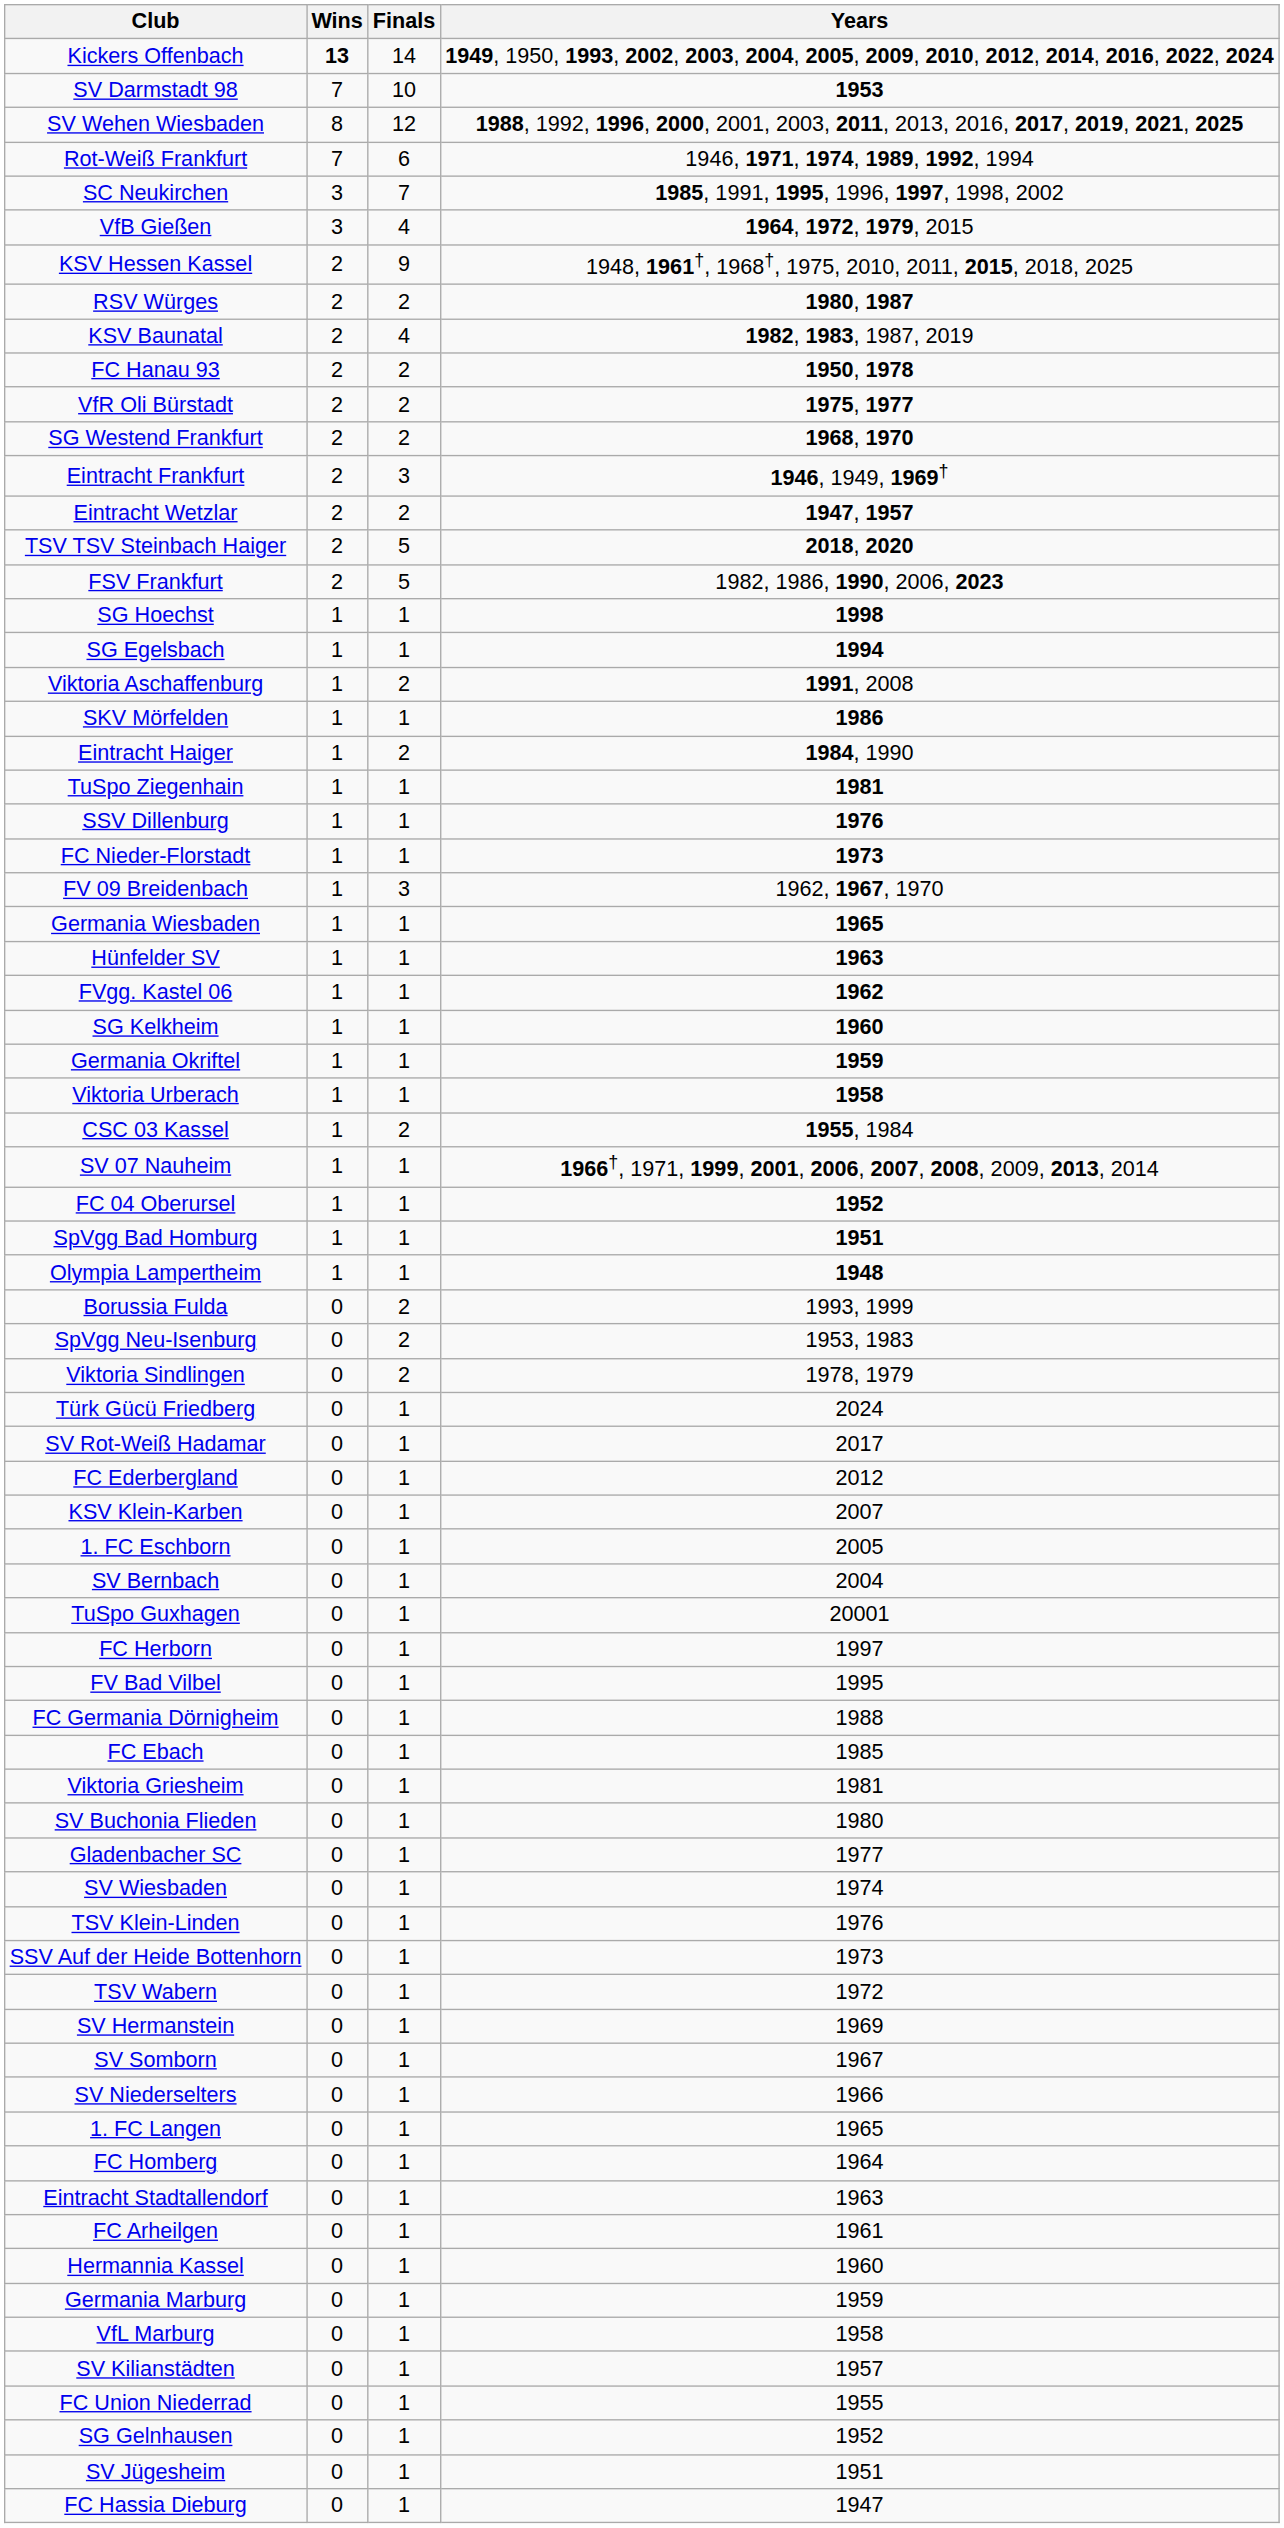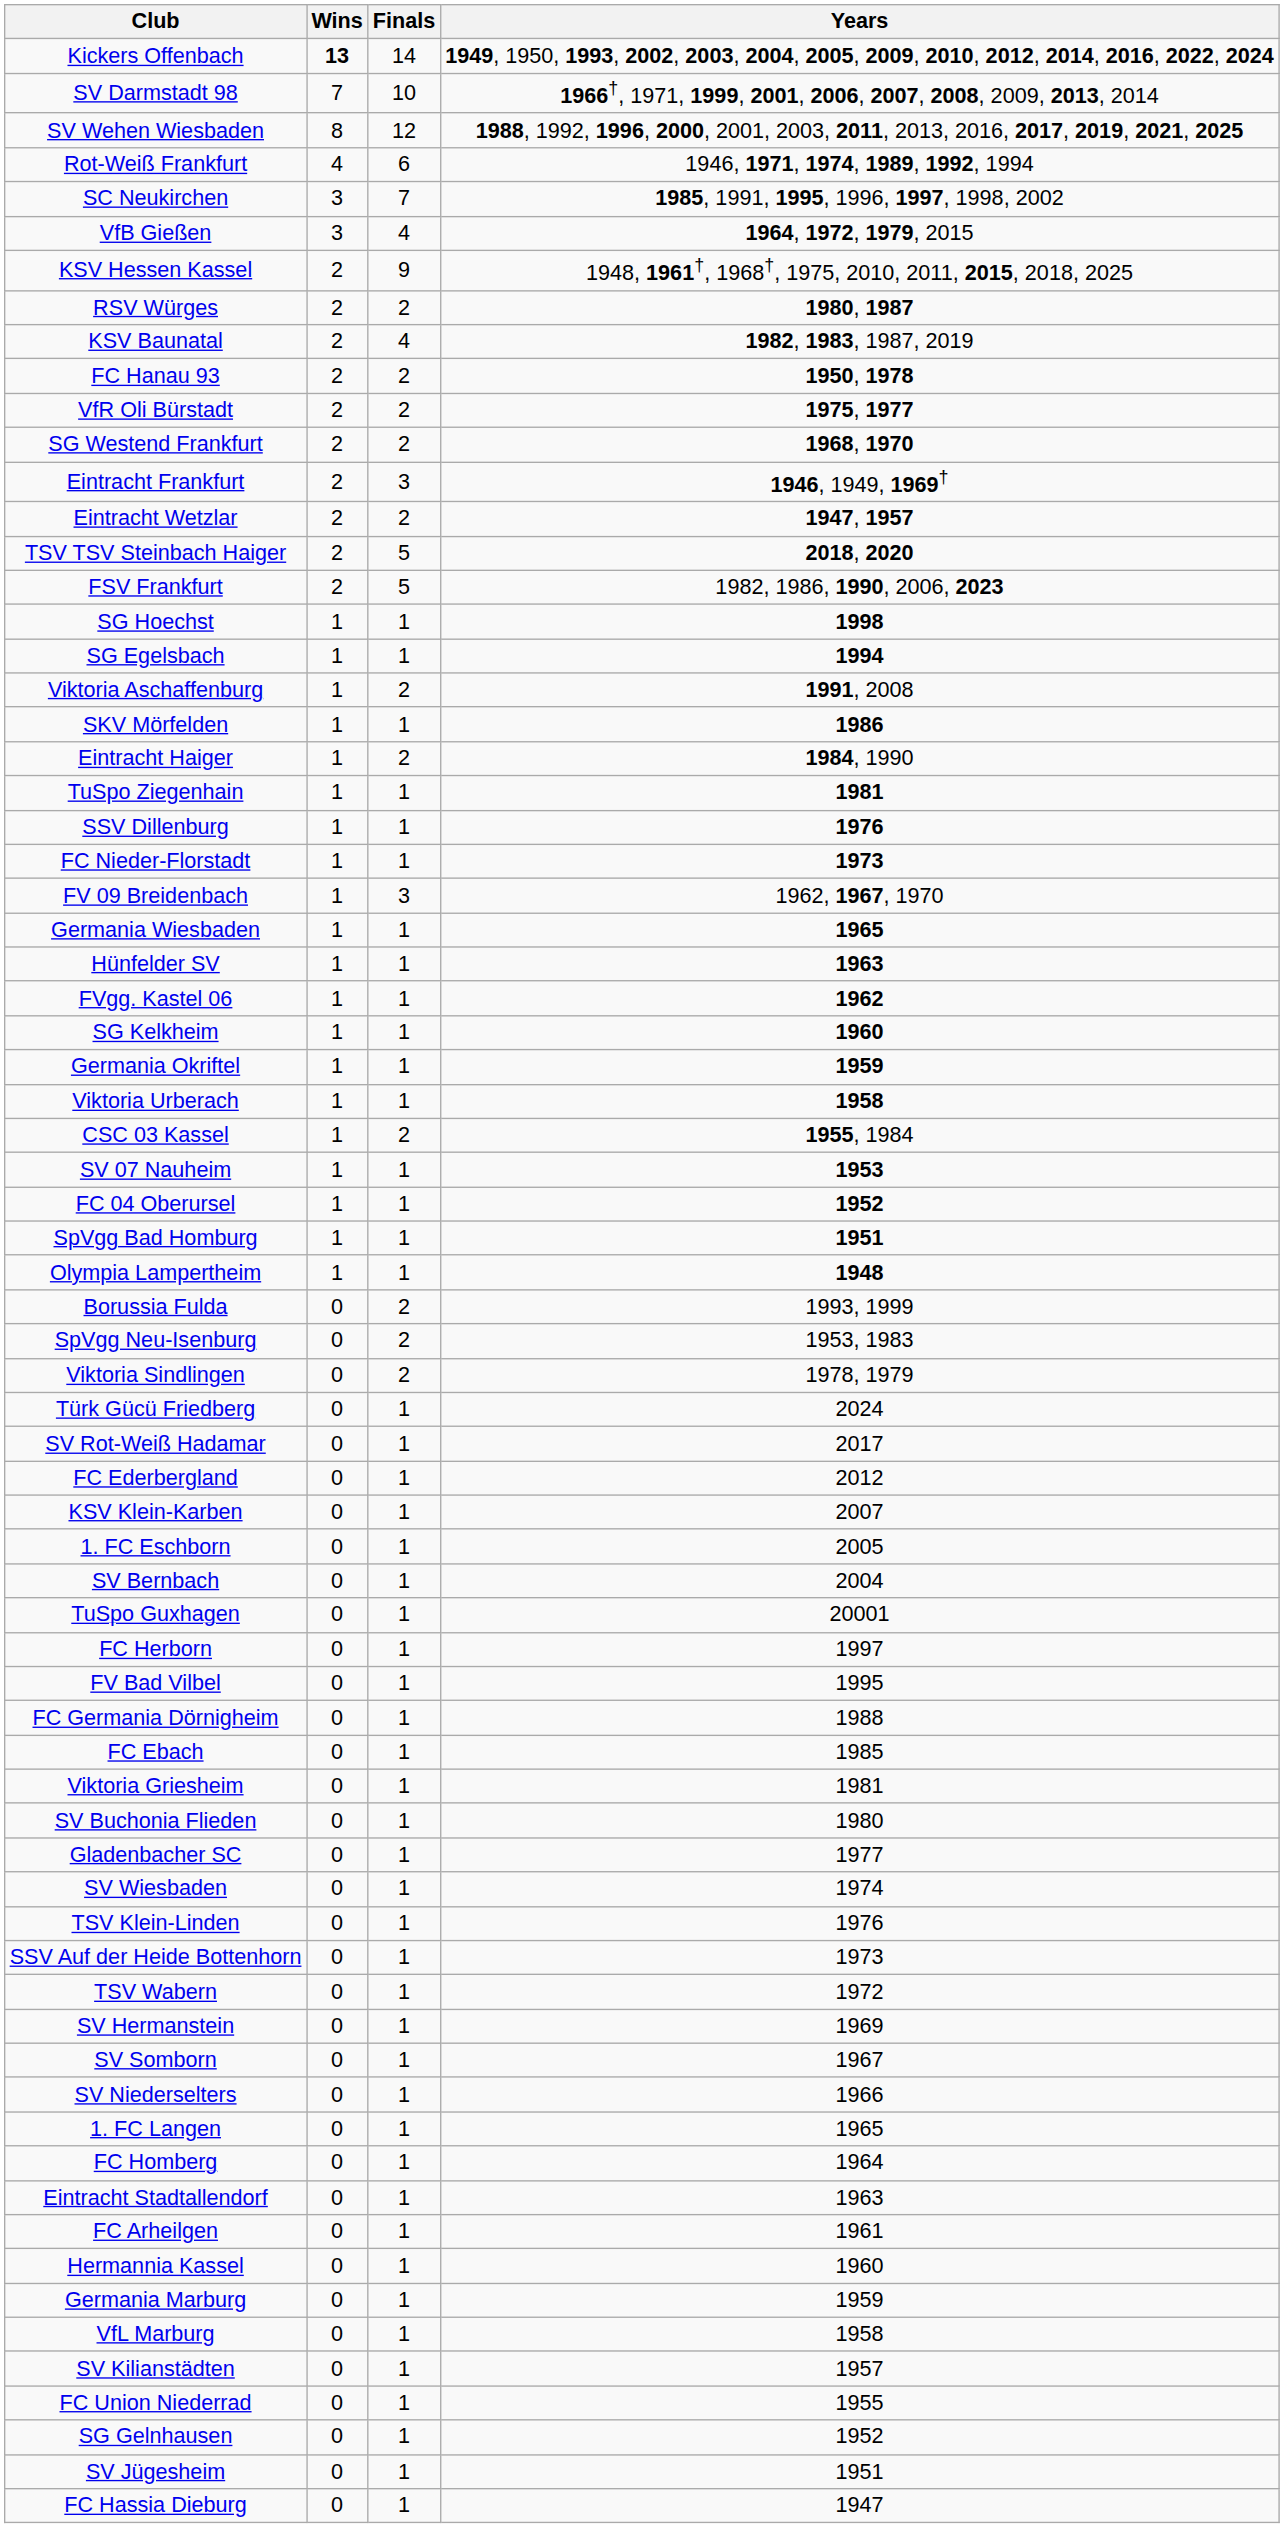 <table class="wikitable">
 <tr>
 <th>Club</th>
 <th>Wins</th>
 <th>Finals</th>
 <th>Years</th>
 </tr>
 <tr align="center">
 <td><a href='#'>Kickers Offenbach</a></td>
 <td><strong>13</strong></td>
 <td>14</td>
 <td><strong>1949</strong>, 1950, <strong>1993</strong>, <strong>2002</strong>, <strong>2003</strong>, <strong>2004</strong>, <strong>2005</strong>, <strong>2009</strong>, <strong>2010</strong>, <strong>2012</strong>, <strong>2014</strong>, <strong>2016</strong>, <strong>2022</strong>, <strong>2024</strong></td>
 </tr>
 <tr align="center">
 <td><a href='#'>SV Darmstadt 98</a></td>
 <td>7</td>
 <td>10</td>
-<td><strong>1953</strong></td>
+<td><strong>1966</strong><sup>†</sup>, 1971, <strong>1999</strong>, <strong>2001</strong>, <strong>2006</strong>, <strong>2007</strong>, <strong>2008</strong>, 2009, <strong>2013</strong>, 2014</td>
 </tr>
 <tr align="center">
 <td><a href='#'>SV Wehen Wiesbaden</a></td>
 <td>8</td>
 <td>12</td>
 <td><strong>1988</strong>, 1992, <strong>1996</strong>, <strong>2000</strong>, 2001, 2003, <strong>2011</strong>, 2013, 2016, <strong>2017</strong>, <strong>2019</strong>, <strong>2021</strong>, <strong>2025</strong></td>
 </tr>
 <tr align="center">
 <td><a href='#'>Rot-Weiß Frankfurt</a></td>
-<td>7</td>
+<td>4</td>
 <td>6</td>
 <td>1946, <strong>1971</strong>, <strong>1974</strong>, <strong>1989</strong>, <strong>1992</strong>, 1994</td>
 </tr>
 <tr align="center">
 <td><a href='#'>SC Neukirchen</a></td>
 <td>3</td>
 <td>7</td>
 <td><strong>1985</strong>, 1991, <strong>1995</strong>, 1996, <strong>1997</strong>, 1998, 2002</td>
 </tr>
 <tr align="center">
 <td><a href='#'>VfB Gießen</a></td>
 <td>3</td>
 <td>4</td>
 <td><strong>1964</strong>, <strong>1972</strong>, <strong>1979</strong>, 2015</td>
 </tr>
 <tr align="center">
 <td><a href='#'>KSV Hessen Kassel</a></td>
 <td>2</td>
 <td>9</td>
 <td>1948, <strong>1961</strong><sup>†</sup>, 1968<sup>†</sup>, 1975, 2010, 2011, <strong>2015</strong>, 2018, 2025</td>
 </tr>
 <tr align="center">
 <td><a href='#'>RSV Würges</a></td>
 <td>2</td>
 <td>2</td>
 <td><strong>1980</strong>, <strong>1987</strong></td>
 </tr>
 <tr align="center">
 <td><a href='#'>KSV Baunatal</a></td>
 <td>2</td>
 <td>4</td>
 <td><strong>1982</strong>, <strong>1983</strong>, 1987, 2019</td>
 </tr>
 <tr align="center">
 <td><a href='#'>FC Hanau 93</a></td>
 <td>2</td>
 <td>2</td>
 <td><strong>1950</strong>, <strong>1978</strong></td>
 </tr>
 <tr align="center">
 <td><a href='#'>VfR Oli Bürstadt</a></td>
 <td>2</td>
 <td>2</td>
 <td><strong>1975</strong>, <strong>1977</strong></td>
 </tr>
 <tr align="center">
 <td><a href='#'>SG Westend Frankfurt</a></td>
 <td>2</td>
 <td>2</td>
 <td><strong>1968</strong>, <strong>1970</strong></td>
 </tr>
 <tr align="center">
 <td><a href='#'>Eintracht Frankfurt</a></td>
 <td>2</td>
 <td>3</td>
 <td><strong>1946</strong>, 1949, <strong>1969</strong><sup>†</sup></td>
 </tr>
 <tr align="center">
 <td><a href='#'>Eintracht Wetzlar</a></td>
 <td>2</td>
 <td>2</td>
 <td><strong>1947</strong>, <strong>1957</strong></td>
 </tr>
 <tr align="center">
 <td><a href='#'>TSV TSV Steinbach Haiger</a></td>
 <td>2</td>
 <td>5</td>
 <td><strong>2018</strong>, <strong>2020</strong></td>
 </tr>
 <tr align="center">
 <td><a href='#'>FSV Frankfurt</a></td>
 <td>2</td>
 <td>5</td>
 <td>1982, 1986, <strong>1990</strong>, 2006, <strong>2023</strong></td>
 </tr>
 <tr align="center">
 <td><a href='#'>SG Hoechst</a></td>
 <td>1</td>
 <td>1</td>
 <td><strong>1998</strong></td>
 </tr>
 <tr align="center">
 <td><a href='#'>SG Egelsbach</a></td>
 <td>1</td>
 <td>1</td>
 <td><strong>1994</strong></td>
 </tr>
 <tr align="center">
 <td><a href='#'>Viktoria Aschaffenburg</a></td>
 <td>1</td>
 <td>2</td>
 <td><strong>1991</strong>, 2008</td>
 </tr>
 <tr align="center">
 <td><a href='#'>SKV Mörfelden</a></td>
 <td>1</td>
 <td>1</td>
 <td><strong>1986</strong></td>
 </tr>
 <tr align="center">
 <td><a href='#'>Eintracht Haiger</a></td>
 <td>1</td>
 <td>2</td>
 <td><strong>1984</strong>, 1990</td>
 </tr>
 <tr align="center">
 <td><a href='#'>TuSpo Ziegenhain</a></td>
 <td>1</td>
 <td>1</td>
 <td><strong>1981</strong></td>
 </tr>
 <tr align="center">
 <td><a href='#'>SSV Dillenburg</a></td>
 <td>1</td>
 <td>1</td>
 <td><strong>1976</strong></td>
 </tr>
 <tr align="center">
 <td><a href='#'>FC Nieder-Florstadt</a></td>
 <td>1</td>
 <td>1</td>
 <td><strong>1973</strong></td>
 </tr>
 <tr align="center">
 <td><a href='#'>FV 09 Breidenbach</a></td>
 <td>1</td>
 <td>3</td>
 <td>1962, <strong>1967</strong>, 1970</td>
 </tr>
 <tr align="center">
 <td><a href='#'>Germania Wiesbaden</a></td>
 <td>1</td>
 <td>1</td>
 <td><strong>1965</strong></td>
 </tr>
 <tr align="center">
 <td><a href='#'>Hünfelder SV</a></td>
 <td>1</td>
 <td>1</td>
 <td><strong>1963</strong></td>
 </tr>
 <tr align="center">
 <td><a href='#'>FVgg. Kastel 06</a></td>
 <td>1</td>
 <td>1</td>
 <td><strong>1962</strong></td>
 </tr>
 <tr align="center">
 <td><a href='#'>SG Kelkheim</a></td>
 <td>1</td>
 <td>1</td>
 <td><strong>1960</strong></td>
 </tr>
 <tr align="center">
 <td><a href='#'>Germania Okriftel</a></td>
 <td>1</td>
 <td>1</td>
 <td><strong>1959</strong></td>
 </tr>
 <tr align="center">
 <td><a href='#'>Viktoria Urberach</a></td>
 <td>1</td>
 <td>1</td>
 <td><strong>1958</strong></td>
 </tr>
 <tr align="center">
 <td><a href='#'>CSC 03 Kassel</a></td>
 <td>1</td>
 <td>2</td>
 <td><strong>1955</strong>, 1984</td>
 </tr>
 <tr align="center">
 <td><a href='#'>SV 07 Nauheim</a></td>
 <td>1</td>
 <td>1</td>
-<td><strong>1966</strong><sup>†</sup>, 1971, <strong>1999</strong>, <strong>2001</strong>, <strong>2006</strong>, <strong>2007</strong>, <strong>2008</strong>, 2009, <strong>2013</strong>, 2014</td>
+<td><strong>1953</strong></td>
 </tr>
 <tr align="center">
 <td><a href='#'>FC 04 Oberursel</a></td>
 <td>1</td>
 <td>1</td>
 <td><strong>1952</strong></td>
 </tr>
 <tr align="center">
 <td><a href='#'>SpVgg Bad Homburg</a></td>
 <td>1</td>
 <td>1</td>
 <td><strong>1951</strong></td>
 </tr>
 <tr align="center">
 <td><a href='#'>Olympia Lampertheim</a></td>
 <td>1</td>
 <td>1</td>
 <td><strong>1948</strong></td>
 </tr>
 <tr align="center">
 <td><a href='#'>Borussia Fulda</a></td>
 <td>0</td>
 <td>2</td>
 <td>1993, 1999</td>
 </tr>
 <tr align="center">
 <td><a href='#'>SpVgg Neu-Isenburg</a></td>
 <td>0</td>
 <td>2</td>
 <td>1953, 1983</td>
 </tr>
 <tr align="center">
 <td><a href='#'>Viktoria Sindlingen</a></td>
 <td>0</td>
 <td>2</td>
 <td>1978, 1979</td>
 </tr>
 <tr align="center">
 <td><a href='#'>Türk Gücü Friedberg</a></td>
 <td>0</td>
 <td>1</td>
 <td>2024</td>
 </tr>
 <tr align="center">
 <td><a href='#'>SV Rot-Weiß Hadamar</a></td>
 <td>0</td>
 <td>1</td>
 <td>2017</td>
 </tr>
 <tr align="center">
 <td><a href='#'>FC Ederbergland</a></td>
 <td>0</td>
 <td>1</td>
 <td>2012</td>
 </tr>
 <tr align="center">
 <td><a href='#'>KSV Klein-Karben</a></td>
 <td>0</td>
 <td>1</td>
 <td>2007</td>
 </tr>
 <tr align="center">
 <td><a href='#'>1. FC Eschborn</a></td>
 <td>0</td>
 <td>1</td>
 <td>2005</td>
 </tr>
 <tr align="center">
 <td><a href='#'>SV Bernbach</a></td>
 <td>0</td>
 <td>1</td>
 <td>2004</td>
 </tr>
 <tr align="center">
 <td><a href='#'>TuSpo Guxhagen</a></td>
 <td>0</td>
 <td>1</td>
 <td>20001</td>
 </tr>
 <tr align="center">
 <td><a href='#'>FC Herborn</a></td>
 <td>0</td>
 <td>1</td>
 <td>1997</td>
 </tr>
 <tr align="center">
 <td><a href='#'>FV Bad Vilbel</a></td>
 <td>0</td>
 <td>1</td>
 <td>1995</td>
 </tr>
 <tr align="center">
 <td><a href='#'>FC Germania Dörnigheim</a></td>
 <td>0</td>
 <td>1</td>
 <td>1988</td>
 </tr>
 <tr align="center">
 <td><a href='#'>FC Ebach</a></td>
 <td>0</td>
 <td>1</td>
 <td>1985</td>
 </tr>
 <tr align="center">
 <td><a href='#'>Viktoria Griesheim</a></td>
 <td>0</td>
 <td>1</td>
 <td>1981</td>
 </tr>
 <tr align="center">
 <td><a href='#'>SV Buchonia Flieden</a></td>
 <td>0</td>
 <td>1</td>
 <td>1980</td>
 </tr>
 <tr align="center">
 <td><a href='#'>Gladenbacher SC</a></td>
 <td>0</td>
 <td>1</td>
 <td>1977</td>
 </tr>
 <tr align="center">
 <td><a href='#'>SV Wiesbaden</a></td>
 <td>0</td>
 <td>1</td>
 <td>1974</td>
 </tr>
 <tr align="center">
 <td><a href='#'>TSV Klein-Linden</a></td>
 <td>0</td>
 <td>1</td>
 <td>1976</td>
 </tr>
 <tr align="center">
 <td><a href='#'>SSV Auf der Heide Bottenhorn</a></td>
 <td>0</td>
 <td>1</td>
 <td>1973</td>
 </tr>
 <tr align="center">
 <td><a href='#'>TSV Wabern</a></td>
 <td>0</td>
 <td>1</td>
 <td>1972</td>
 </tr>
 <tr align="center">
 <td><a href='#'>SV Hermanstein</a></td>
 <td>0</td>
 <td>1</td>
 <td>1969</td>
 </tr>
 <tr align="center">
 <td><a href='#'>SV Somborn</a></td>
 <td>0</td>
 <td>1</td>
 <td>1967</td>
 </tr>
 <tr align="center">
 <td><a href='#'>SV Niederselters</a></td>
 <td>0</td>
 <td>1</td>
 <td>1966</td>
 </tr>
 <tr align="center">
 <td><a href='#'>1. FC Langen</a></td>
 <td>0</td>
 <td>1</td>
 <td>1965</td>
 </tr>
 <tr align="center">
 <td><a href='#'>FC Homberg</a></td>
 <td>0</td>
 <td>1</td>
 <td>1964</td>
 </tr>
 <tr align="center">
 <td><a href='#'>Eintracht Stadtallendorf</a></td>
 <td>0</td>
 <td>1</td>
 <td>1963</td>
 </tr>
 <tr align="center">
 <td><a href='#'>FC Arheilgen</a></td>
 <td>0</td>
 <td>1</td>
 <td>1961</td>
 </tr>
 <tr align="center">
 <td><a href='#'>Hermannia Kassel</a></td>
 <td>0</td>
 <td>1</td>
 <td>1960</td>
 </tr>
 <tr align="center">
 <td><a href='#'>Germania Marburg</a></td>
 <td>0</td>
 <td>1</td>
 <td>1959</td>
 </tr>
 <tr align="center">
 <td><a href='#'>VfL Marburg</a></td>
 <td>0</td>
 <td>1</td>
 <td>1958</td>
 </tr>
 <tr align="center">
 <td><a href='#'>SV Kilianstädten</a></td>
 <td>0</td>
 <td>1</td>
 <td>1957</td>
 </tr>
 <tr align="center">
 <td><a href='#'>FC Union Niederrad</a></td>
 <td>0</td>
 <td>1</td>
 <td>1955</td>
 </tr>
 <tr align="center">
 <td><a href='#'>SG Gelnhausen</a></td>
 <td>0</td>
 <td>1</td>
 <td>1952</td>
 </tr>
 <tr align="center">
 <td><a href='#'>SV Jügesheim</a></td>
 <td>0</td>
 <td>1</td>
 <td>1951</td>
 </tr>
 <tr align="center">
 <td><a href='#'>FC Hassia Dieburg</a></td>
 <td>0</td>
 <td>1</td>
 <td>1947</td>
 </tr>
 </table>
